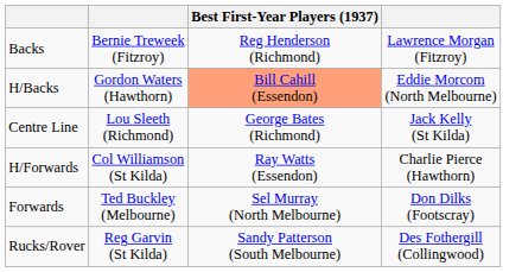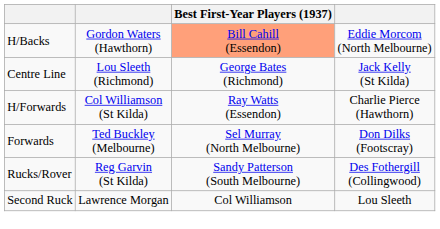 <table class="wikitable">
 <tr>
 <th></th>
 <th></th>
 <th>Best First-Year Players (1937)</th>
 <th></th>
-</tr>
-<tr>
-<td>Backs</td>
-<td align=center><a href='#'>Bernie Treweek</a><br>(Fitzroy)</td>
-<td align=center><a href='#'>Reg Henderson</a><br>(Richmond)</td>
-<td align=center><a href='#'>Lawrence Morgan</a><br>(Fitzroy)</td>
 </tr>
 <tr>
 <td>H/Backs</td>
 <td align=center><a href='#'>Gordon Waters</a><br>(Hawthorn)</td>
 <td align=center style="background: lightsalmon;"><a href='#'>Bill Cahill</a><br>(Essendon)</td>
 <td align=center><a href='#'>Eddie Morcom</a><br>(North Melbourne)</td>
 </tr>
 <tr>
 <td>Centre Line</td>
 <td align=center><a href='#'>Lou Sleeth</a><br>(Richmond)</td>
 <td align=center><a href='#'>George Bates</a><br>(Richmond)</td>
 <td align=center><a href='#'>Jack Kelly</a><br>(St Kilda)</td>
 </tr>
 <tr>
 <td>H/Forwards</td>
 <td align=center><a href='#'>Col Williamson</a><br>(St Kilda)</td>
 <td align=center><a href='#'>Ray Watts</a><br>(Essendon)</td>
 <td align=center>Charlie Pierce<br>(Hawthorn)</td>
 </tr>
 <tr>
 <td>Forwards</td>
 <td align=center><a href='#'>Ted Buckley</a><br>(Melbourne)</td>
 <td align=center><a href='#'>Sel Murray</a><br>(North Melbourne)</td>
 <td align=center><a href='#'>Don Dilks</a><br>(Footscray)</td>
 </tr>
 <tr>
 <td>Rucks/Rover</td>
 <td align=center><a href='#'>Reg Garvin</a><br>(St Kilda)</td>
 <td align=center><a href='#'>Sandy Patterson</a><br>(South Melbourne)</td>
 <td align=center><a href='#'>Des Fothergill</a><br>(Collingwood)</td>
 </tr>
+<tr>
+<td>Second Ruck</td>
+<td align=center>Lawrence Morgan</td>
+<td align=center>Col Williamson</td>
+<td align=center>Lou Sleeth</td>
+</tr>
 </table>
